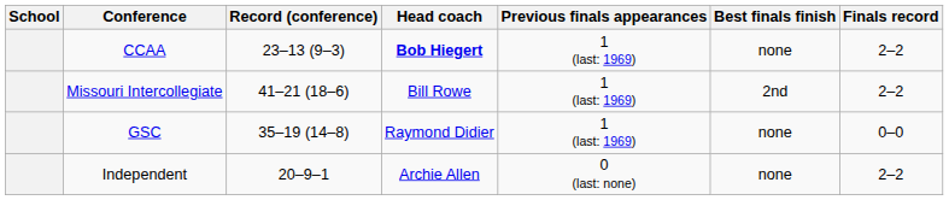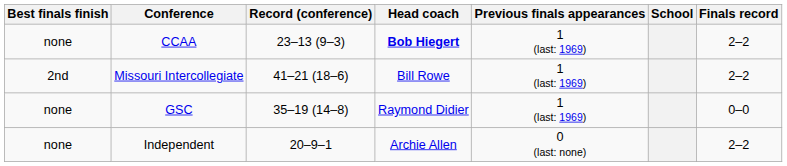 <table class="wikitable" style=text-align:center>
 <tr>
-<th>School</th>
+<th>Best finals finish</th>
 <th>Conference</th>
 <th>Record (conference)</th>
 <th>Head coach</th>
 <th>Previous finals appearances</th>
-<th>Best finals finish</th>
+<th>School</th>
 <th>Finals record</th>
 </tr>
 <tr>
-<th scope="row" style="text-align:center"></th>
+<td>none</td>
 <td><a href='#'>CCAA</a></td>
 <td>23–13 (9–3)</td>
 <td><strong><a href='#'>Bob Hiegert</a></strong></td>
 <td>1<br><small>(last: <a href='#'>1969</a>)</small></td>
-<td>none</td>
+<th scope="row" style="text-align:center"></th>
 <td>2–2</td>
 </tr>
 <tr>
-<th scope="row" style="text-align:center"></th>
+<td>2nd</td>
 <td><a href='#'>Missouri Intercollegiate</a></td>
 <td>41–21 (18–6)</td>
 <td><a href='#'>Bill Rowe</a></td>
 <td>1<br><small>(last: <a href='#'>1969</a>)</small></td>
-<td>2nd</td>
+<th scope="row" style="text-align:center"></th>
 <td>2–2</td>
 </tr>
 <tr>
-<th scope="row" style="text-align:center"></th>
+<td>none</td>
 <td><a href='#'>GSC</a></td>
 <td>35–19 (14–8)</td>
 <td><a href='#'>Raymond Didier</a></td>
 <td>1<br><small>(last: <a href='#'>1969</a>)</small></td>
-<td>none</td>
+<th scope="row" style="text-align:center"></th>
 <td>0–0</td>
 </tr>
 <tr>
-<th scope="row" style="text-align:center"></th>
+<td>none</td>
 <td>Independent</td>
 <td>20–9–1</td>
 <td><a href='#'>Archie Allen</a></td>
 <td>0<br><small>(last: none)</small></td>
-<td>none</td>
+<th scope="row" style="text-align:center"></th>
 <td>2–2</td>
 </tr>
 </table>
